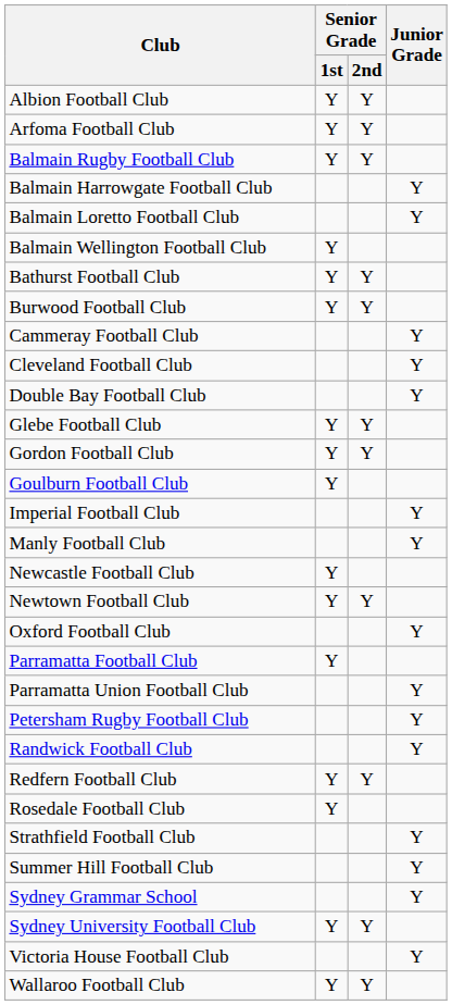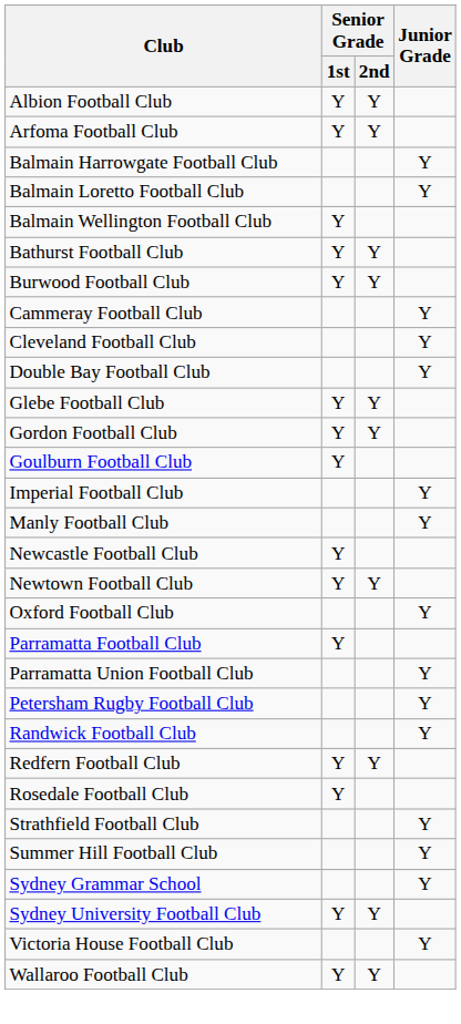 <table class="wikitable sortable mw-collapsible" style="text-align:center;">
 <tr>
 <th width="260" rowspan="2">Club</th>
 <th colspan="2" abbr="Senior">Senior Grade</th>
 <th width="20" abbr="Junior" rowspan="2">Junior Grade</th>
 </tr>
 <tr>
 <th width="20" abbr="First">1st</th>
 <th width="20" abbr="Second">2nd</th>
 </tr>
 <tr>
 <td style="text-align:left;">Albion Football Club</td>
 <td>Y</td>
 <td>Y</td>
 <td></td>
 </tr>
 <tr>
 <td style="text-align:left;"> Arfoma Football Club</td>
-<td>Y</td>
-<td>Y</td>
-<td></td>
-</tr>
-<tr>
-<td style="text-align:left;"> <a href='#'>Balmain Rugby Football Club</a></td>
 <td>Y</td>
 <td>Y</td>
 <td></td>
 </tr>
 <tr>
 <td style="text-align:left;">Balmain Harrowgate Football Club</td>
 <td></td>
 <td></td>
 <td>Y</td>
 </tr>
 <tr>
 <td style="text-align:left;">Balmain Loretto Football Club</td>
 <td></td>
 <td></td>
 <td>Y</td>
 </tr>
 <tr>
 <td style="text-align:left;"> Balmain Wellington Football Club</td>
 <td>Y</td>
 <td></td>
 <td></td>
 </tr>
 <tr>
 <td style="text-align:left;">Bathurst Football Club</td>
 <td>Y</td>
 <td>Y</td>
 <td></td>
 </tr>
 <tr>
 <td style="text-align:left;"> Burwood Football Club</td>
 <td>Y</td>
 <td>Y</td>
 <td></td>
 </tr>
 <tr>
 <td style="text-align:left;">Cammeray Football Club</td>
 <td></td>
 <td></td>
 <td>Y</td>
 </tr>
 <tr>
 <td style="text-align:left;">Cleveland Football Club</td>
 <td></td>
 <td></td>
 <td>Y</td>
 </tr>
 <tr>
 <td style="text-align:left;">Double Bay Football Club</td>
 <td></td>
 <td></td>
 <td>Y</td>
 </tr>
 <tr>
 <td style="text-align:left;">Glebe Football Club</td>
 <td>Y</td>
 <td>Y</td>
 <td></td>
 </tr>
 <tr>
 <td style="text-align:left;"> Gordon Football Club</td>
 <td>Y</td>
 <td>Y</td>
 <td></td>
 </tr>
 <tr>
 <td style="text-align:left;"><a href='#'>Goulburn Football Club</a></td>
 <td>Y</td>
 <td></td>
 <td></td>
 </tr>
 <tr>
 <td style="text-align:left;">Imperial Football Club</td>
 <td></td>
 <td></td>
 <td>Y</td>
 </tr>
 <tr>
 <td style="text-align:left;">Manly Football Club</td>
 <td></td>
 <td></td>
 <td>Y</td>
 </tr>
 <tr>
 <td style="text-align:left;"> Newcastle Football Club</td>
 <td>Y</td>
 <td></td>
 <td></td>
 </tr>
 <tr>
 <td style="text-align:left;"> Newtown Football Club</td>
 <td>Y</td>
 <td>Y</td>
 <td></td>
 </tr>
 <tr>
 <td style="text-align:left;">Oxford Football Club</td>
 <td></td>
 <td></td>
 <td>Y</td>
 </tr>
 <tr>
 <td style="text-align:left;"><a href='#'>Parramatta Football Club</a></td>
 <td>Y</td>
 <td></td>
 <td></td>
 </tr>
 <tr>
 <td style="text-align:left;">Parramatta Union Football Club</td>
 <td></td>
 <td></td>
 <td>Y</td>
 </tr>
 <tr>
 <td style="text-align:left;"> <a href='#'>Petersham Rugby Football Club</a></td>
 <td></td>
 <td></td>
 <td>Y</td>
 </tr>
 <tr>
 <td style="text-align:left;"> <a href='#'>Randwick Football Club</a></td>
 <td></td>
 <td></td>
 <td>Y</td>
 </tr>
 <tr>
 <td style="text-align:left;"> Redfern Football Club</td>
 <td>Y</td>
 <td>Y</td>
 <td></td>
 </tr>
 <tr>
 <td style="text-align:left;"> Rosedale Football Club</td>
 <td>Y</td>
 <td></td>
 <td></td>
 </tr>
 <tr>
 <td style="text-align:left;"> Strathfield Football Club</td>
 <td></td>
 <td></td>
 <td>Y</td>
 </tr>
 <tr>
 <td style="text-align:left;">Summer Hill Football Club</td>
 <td></td>
 <td></td>
 <td>Y</td>
 </tr>
 <tr>
 <td style="text-align:left;"><a href='#'>Sydney Grammar School</a></td>
 <td></td>
 <td></td>
 <td>Y</td>
 </tr>
 <tr>
 <td style="text-align:left;"> <a href='#'>Sydney University Football Club</a></td>
 <td>Y</td>
 <td>Y</td>
 <td></td>
 </tr>
 <tr>
 <td style="text-align:left;">Victoria House Football Club</td>
 <td></td>
 <td></td>
 <td>Y</td>
 </tr>
 <tr>
 <td style="text-align:left;"> Wallaroo Football Club</td>
 <td>Y</td>
 <td>Y</td>
 <td></td>
 </tr>
 </table>
